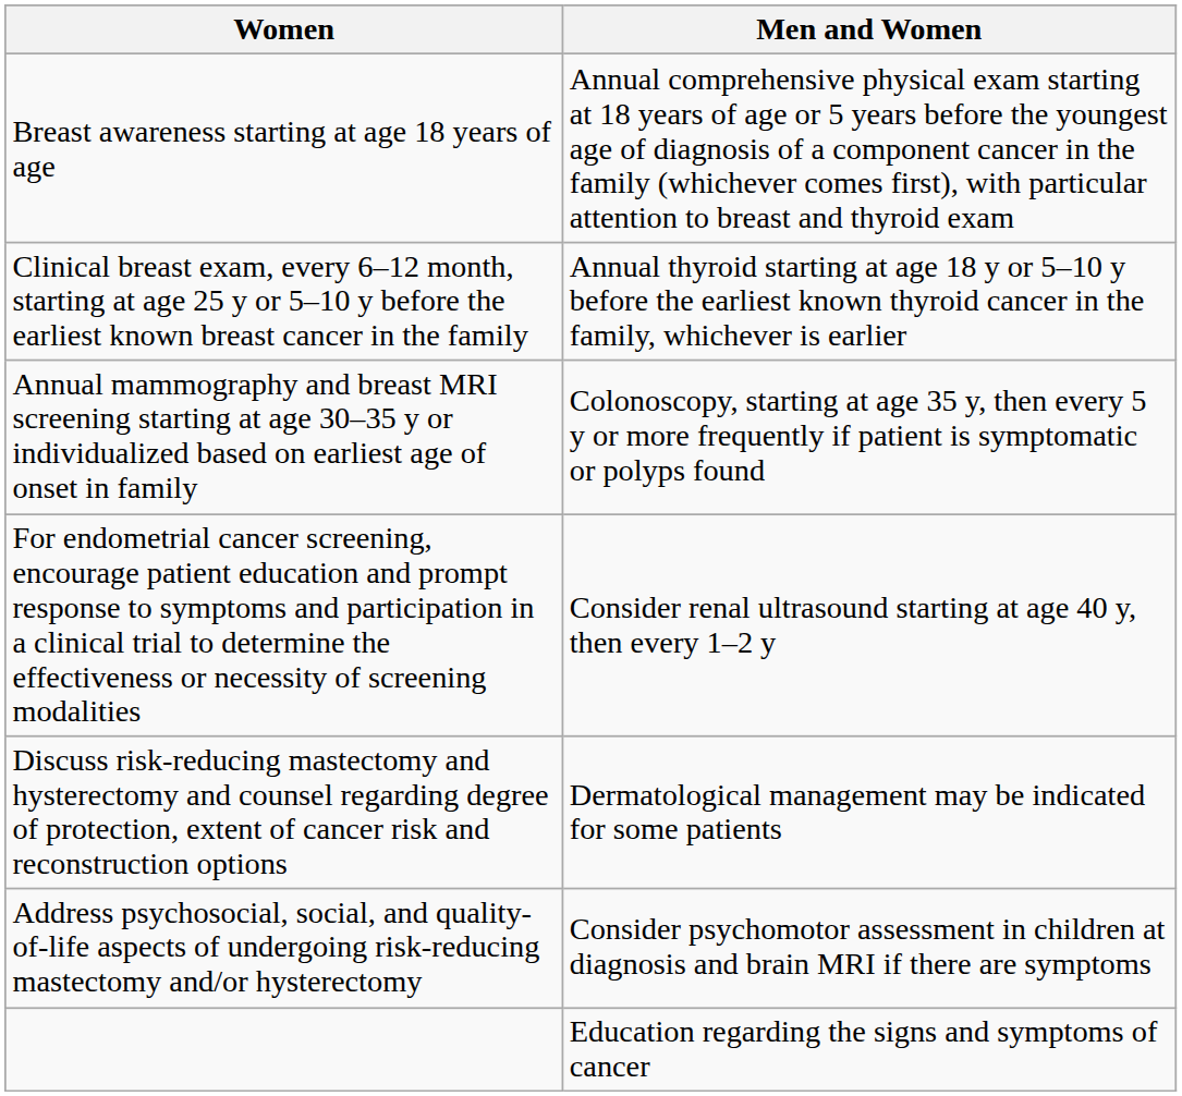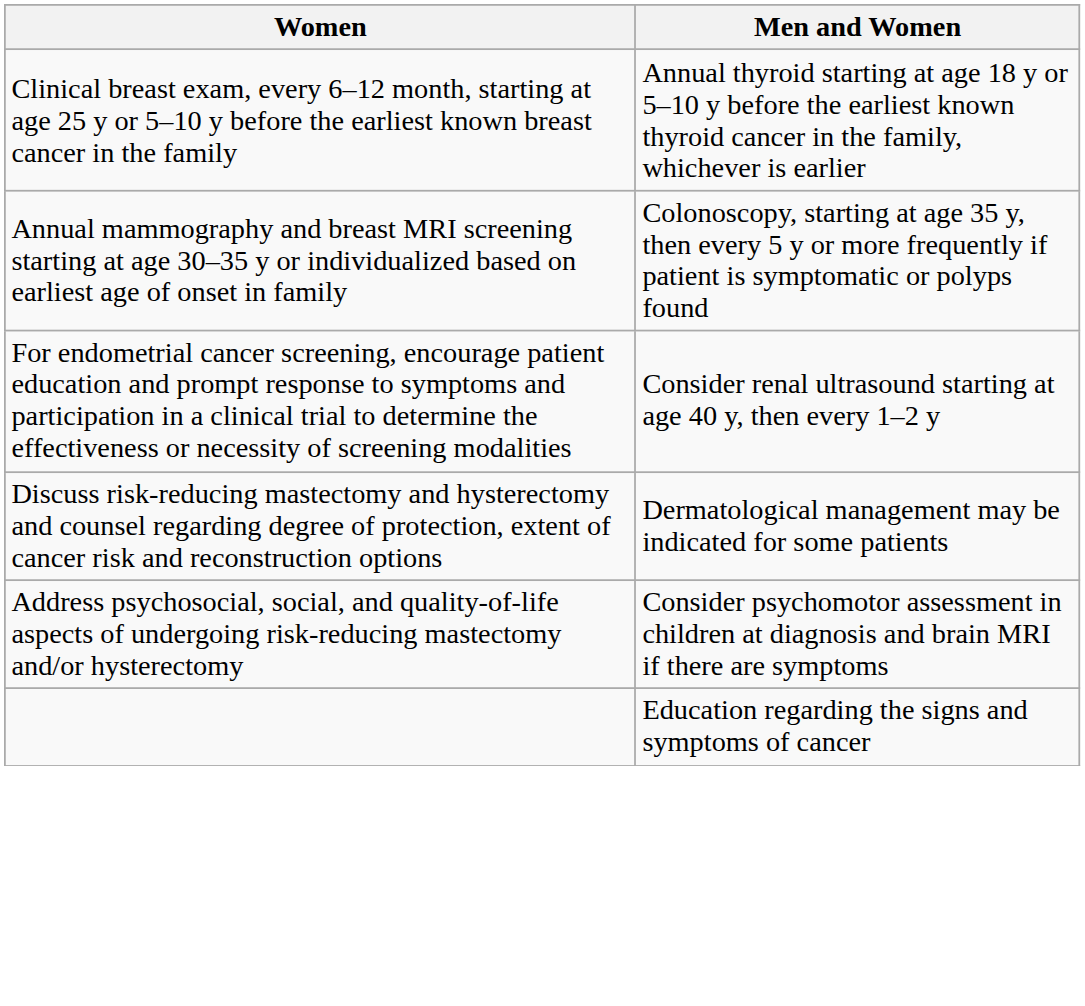 <table class="wikitable">
 <tr>
 <th>Women</th>
 <th>Men and Women</th>
-</tr>
-<tr>
-<td>Breast awareness starting at age 18 years of age</td>
-<td>Annual comprehensive physical exam starting at 18 years of age or 5 years before the youngest age of diagnosis of a component cancer in the family (whichever comes first), with particular attention to breast and thyroid exam</td>
 </tr>
 <tr>
 <td>Clinical breast exam, every 6–12 month, starting at age 25 y or 5–10 y before the earliest known breast cancer in the family</td>
 <td>Annual thyroid starting at age 18 y or 5–10 y before the earliest known thyroid cancer in the family, whichever is earlier</td>
 </tr>
 <tr>
 <td>Annual mammography and breast MRI screening starting at age 30–35 y or individualized based on earliest age of onset in family</td>
 <td>Colonoscopy, starting at age 35 y, then every 5 y or more frequently if patient is symptomatic or polyps found</td>
 </tr>
 <tr>
 <td>For endometrial cancer screening, encourage patient education and prompt response to symptoms and participation in a clinical trial to determine the effectiveness or necessity of screening modalities</td>
 <td>Consider renal ultrasound starting at age 40 y, then every 1–2 y</td>
 </tr>
 <tr>
 <td>Discuss risk-reducing mastectomy and hysterectomy and counsel regarding degree of protection, extent of cancer risk and reconstruction options</td>
 <td>Dermatological management may be indicated for some patients</td>
 </tr>
 <tr>
 <td>Address psychosocial, social, and quality-of-life aspects of undergoing risk-reducing mastectomy and/or hysterectomy</td>
 <td>Consider psychomotor assessment in children at diagnosis and brain MRI if there are symptoms</td>
 </tr>
 <tr>
 <td></td>
 <td>Education regarding the signs and symptoms of cancer</td>
 </tr>
 </table>
